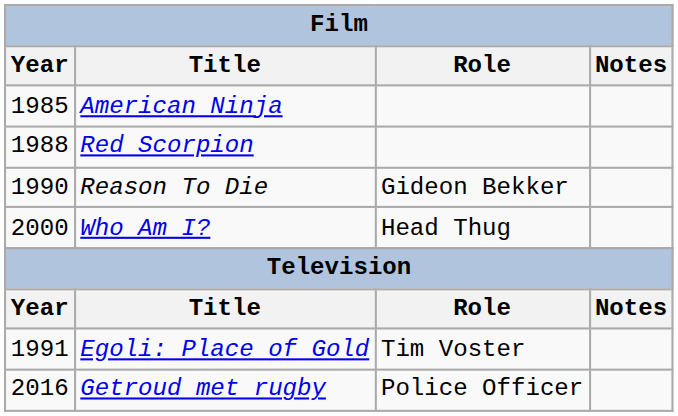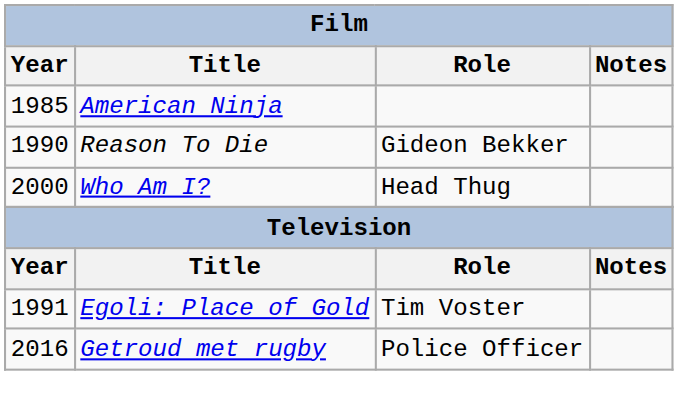 <table class="wikitable" style="font-size: 90%;">
 <tr>
 <th colspan="4" style="background: LightSteelBlue;">Film</th>
 </tr>
 <tr>
 <th>Year</th>
 <th>Title</th>
 <th>Role</th>
 <th>Notes</th>
 </tr>
 <tr>
 <td>1985</td>
 <td><em><a href='#'>American Ninja</a></em></td>
-<td></td>
-<td></td>
-</tr>
-<tr>
-<td>1988</td>
-<td><em><a href='#'>Red Scorpion</a></em></td>
 <td></td>
 <td></td>
 </tr>
 <tr>
 <td>1990</td>
 <td><em>Reason To Die</em></td>
 <td>Gideon Bekker</td>
 <td></td>
 </tr>
 <tr>
 <td>2000</td>
 <td><em><a href='#'>Who Am I?</a></em></td>
 <td>Head Thug</td>
 <td></td>
 </tr>
 <tr>
 </tr>
 <tr>
 <th colspan="4" style="background: LightSteelBlue;">Television</th>
 </tr>
 <tr>
 <th>Year</th>
 <th>Title</th>
 <th>Role</th>
 <th>Notes</th>
 </tr>
 <tr>
 <td>1991</td>
 <td><em><a href='#'>Egoli: Place of Gold</a></em></td>
 <td>Tim Voster</td>
 <td></td>
 </tr>
 <tr>
 <td>2016</td>
 <td><em><a href='#'>Getroud met rugby</a></em></td>
 <td>Police Officer</td>
 <td></td>
 </tr>
 </table>
